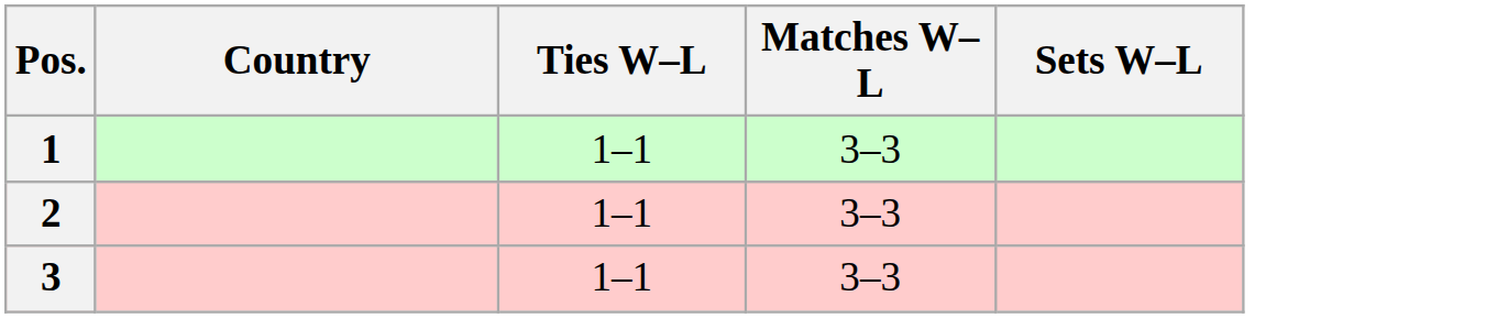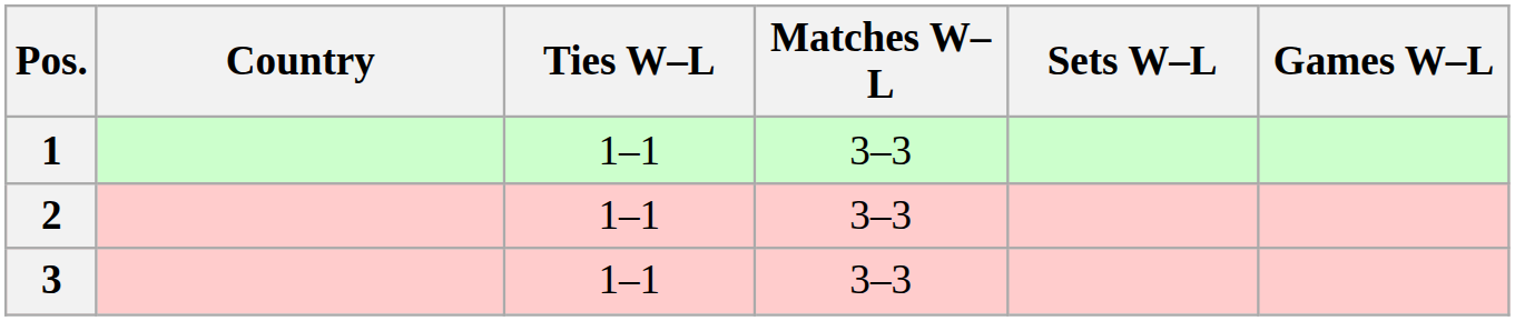 <table class="wikitable nowrap" style=text-align:center>
 <tr>
 <th>Pos.</th>
 <th width=150>Country</th>
 <th width=90>Ties W–L</th>
 <th width=90>Matches W–L</th>
 <th width=90>Sets W–L</th>
+<th width=90>Games W–L</th>
 </tr>
 <tr style=background:#ccffcc>
 <th>1</th>
 <td align=left><strong></strong></td>
 <td>1–1</td>
 <td>3–3</td>
+<td></td>
 <td></td>
 </tr>
 <tr style="background:#ffcccc;">
 <th>2</th>
 <td align=left><em></em></td>
 <td>1–1</td>
 <td>3–3</td>
 <td></td>
+<td></td>
 </tr>
 <tr style="background:#ffcccc;">
 <th>3</th>
 <td align=left><em></em></td>
 <td>1–1</td>
 <td>3–3</td>
 <td></td>
+<td></td>
 </tr>
 </table>
